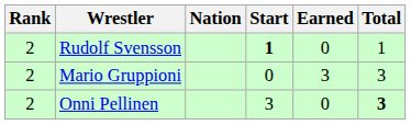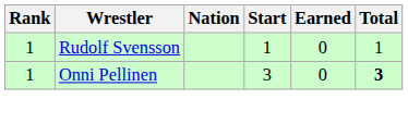 <table class="wikitable sortable" style="text-align:center;">
 <tr>
 <th>Rank</th>
 <th>Wrestler</th>
 <th>Nation</th>
 <th>Start</th>
 <th>Earned</th>
 <th>Total</th>
 </tr>
 <tr style="background:#cfc;">
-<td>2</td>
+<td>1</td>
 <td align=left><a href='#'>Rudolf Svensson</a></td>
 <td align=left></td>
-<td><strong>1</strong></td>
+<td>1</td>
 <td>0</td>
 <td>1</td>
 </tr>
 <tr style="background:#cfc;">
-<td>2</td>
-<td align=left><a href='#'>Mario Gruppioni</a></td>
-<td align=left></td>
-<td>0</td>
-<td>3</td>
-<td>3</td>
-</tr>
-<tr style="background:#cfc;">
-<td>2</td>
+<td>1</td>
 <td align=left><a href='#'>Onni Pellinen</a></td>
 <td align=left></td>
 <td>3</td>
 <td>0</td>
 <td><strong>3</strong></td>
 </tr>
 </table>
